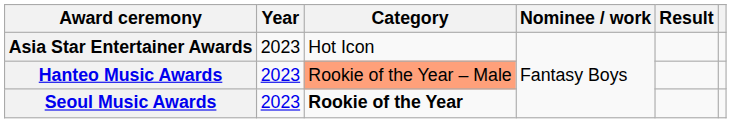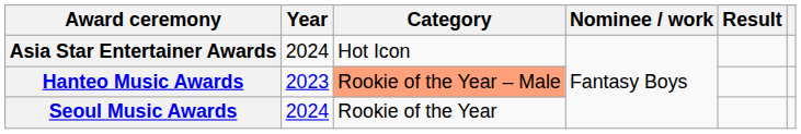 <table class="wikitable sortable plainrowheaders">
 <tr>
 <th scope="col">Award ceremony</th>
 <th scope="col">Year</th>
 <th scope="col">Category</th>
 <th scope="col">Nominee / work</th>
 <th scope="col">Result</th>
 <th scope="col" class="unsortable"></th>
 </tr>
 <tr>
 <th scope="row">Asia Star Entertainer Awards</th>
-<td style="text-align:center">2023</td>
+<td style="text-align:center">2024</td>
 <td>Hot Icon</td>
 <td rowspan="3">Fantasy Boys</td>
 <td></td>
 <td style="text-align:center"></td>
 </tr>
 <tr>
 <th scope="row"><a href='#'>Hanteo Music Awards</a></th>
 <td style="text-align:center"><a href='#'>2023</a></td>
 <td style="background: lightsalmon;">Rookie of the Year – Male</td>
 <td></td>
 <td style="text-align:center"></td>
 </tr>
 <tr>
 <th scope="row"><a href='#'>Seoul Music Awards</a></th>
-<td style="text-align:center"><a href='#'>2023</a></td>
-<td><strong>Rookie of the Year</strong></td>
+<td style="text-align:center"><a href='#'>2024</a></td>
+<td>Rookie of the Year</td>
 <td></td>
 <td style="text-align:center"></td>
 </tr>
 </table>
